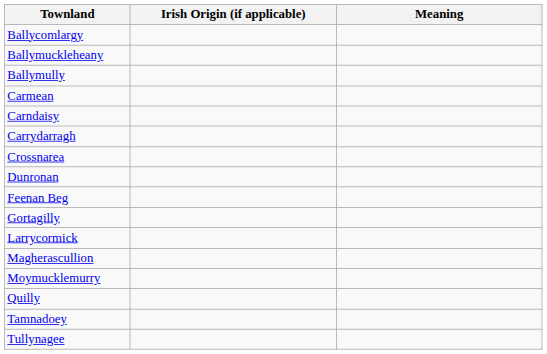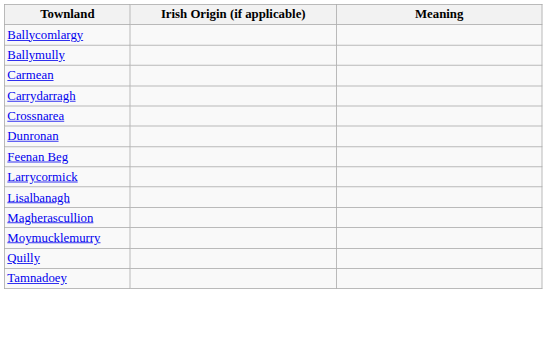 <table class="wikitable" style="border:1px solid darkgray;">
 <tr>
 <th width="150">Townland</th>
 <th width="250">Irish Origin (if applicable)</th>
 <th width="250">Meaning</th>
 </tr>
 <tr>
 <td><a href='#'>Ballycomlargy</a></td>
 <td></td>
 <td></td>
 </tr>
 <tr>
-<td><a href='#'>Ballymuckleheany</a></td>
-<td></td>
-<td></td>
-</tr>
-<tr>
 <td><a href='#'>Ballymully</a></td>
 <td></td>
 <td></td>
 </tr>
 <tr>
 <td><a href='#'>Carmean</a></td>
-<td></td>
-<td></td>
-</tr>
-<tr>
-<td><a href='#'>Carndaisy</a></td>
 <td></td>
 <td></td>
 </tr>
 <tr>
 <td><a href='#'>Carrydarragh</a></td>
 <td></td>
 <td></td>
 </tr>
 <tr>
 <td><a href='#'>Crossnarea</a></td>
 <td></td>
 <td></td>
 </tr>
 <tr>
 <td><a href='#'>Dunronan</a></td>
 <td></td>
 <td></td>
 </tr>
 <tr>
 <td><a href='#'>Feenan Beg</a></td>
 <td></td>
 <td></td>
 </tr>
 <tr>
-<td><a href='#'>Gortagilly</a></td>
+<td><a href='#'>Larrycormick</a></td>
 <td></td>
 <td></td>
 </tr>
 <tr>
-<td><a href='#'>Larrycormick</a></td>
+<td><a href='#'>Lisalbanagh</a></td>
 <td></td>
 <td></td>
 </tr>
 <tr>
 <td><a href='#'>Magherascullion</a></td>
 <td></td>
 <td></td>
 </tr>
 <tr>
 <td><a href='#'>Moymucklemurry</a></td>
 <td></td>
 <td></td>
 </tr>
 <tr>
 <td><a href='#'>Quilly</a></td>
 <td></td>
 <td></td>
 </tr>
 <tr>
 <td><a href='#'>Tamnadoey</a></td>
 <td></td>
 <td></td>
 </tr>
-<tr>
-<td><a href='#'>Tullynagee</a></td>
-<td></td>
-<td></td>
-</tr>
 </table>
